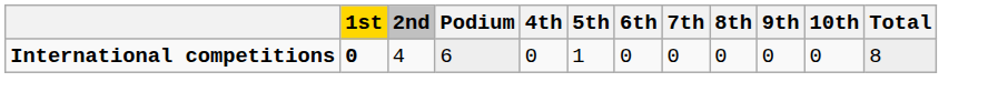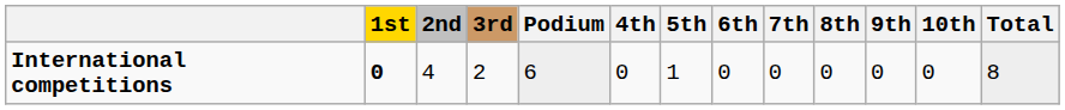 <table class="wikitable">
 <tr>
 <th></th>
 <th style="background: gold;">1st</th>
 <th style="background: silver;">2nd</th>
+<th style="background: #c96;">3rd</th>
 <th>Podium</th>
 <th>4th</th>
 <th>5th</th>
 <th>6th</th>
 <th>7th</th>
 <th>8th</th>
 <th>9th</th>
 <th>10th</th>
 <th>Total</th>
 </tr>
 <tr>
 <td><strong>International competitions</strong></td>
 <td><strong>0</strong></td>
 <td>4</td>
+<td>2</td>
 <td style="background: #EEEEEE;">6</td>
 <td>0</td>
 <td>1</td>
 <td>0</td>
 <td>0</td>
 <td>0</td>
 <td>0</td>
 <td>0</td>
 <td style="background: #EEEEEE;">8</td>
 </tr>
 </table>
